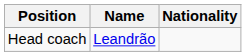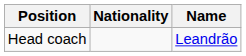 <table class="wikitable">
 <tr>
 <th>Position</th>
+<th>Nationality</th>
 <th>Name</th>
-<th>Nationality</th>
 </tr>
 <tr>
 <td>Head coach</td>
+<td></td>
 <td><a href='#'>Leandrão</a></td>
-<td></td>
 </tr>
 </table>
